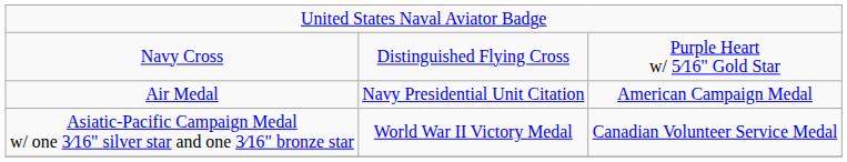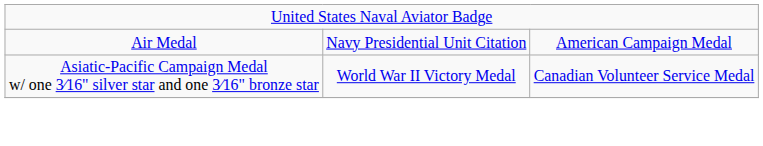 <table class="wikitable" style="margin:1em auto; text-align:center;">
 <tr>
 <td colspan="3"><a href='#'>United States Naval Aviator Badge</a></td>
-</tr>
-<tr>
-<td><a href='#'>Navy Cross</a></td>
-<td><a href='#'>Distinguished Flying Cross</a></td>
-<td><a href='#'>Purple Heart</a><br>w/ <a href='#'>5⁄16" Gold Star</a></td>
 </tr>
 <tr>
 <td><a href='#'>Air Medal</a></td>
 <td><a href='#'>Navy Presidential Unit Citation</a></td>
 <td><a href='#'>American Campaign Medal</a></td>
 </tr>
 <tr>
 <td><a href='#'>Asiatic-Pacific Campaign Medal</a><br>w/ one <a href='#'>3⁄16" silver star</a> and one <a href='#'>3⁄16" bronze star</a></td>
 <td><a href='#'>World War II Victory Medal</a></td>
 <td><a href='#'>Canadian Volunteer Service Medal</a></td>
 </tr>
 <tr>
 </tr>
 </table>
